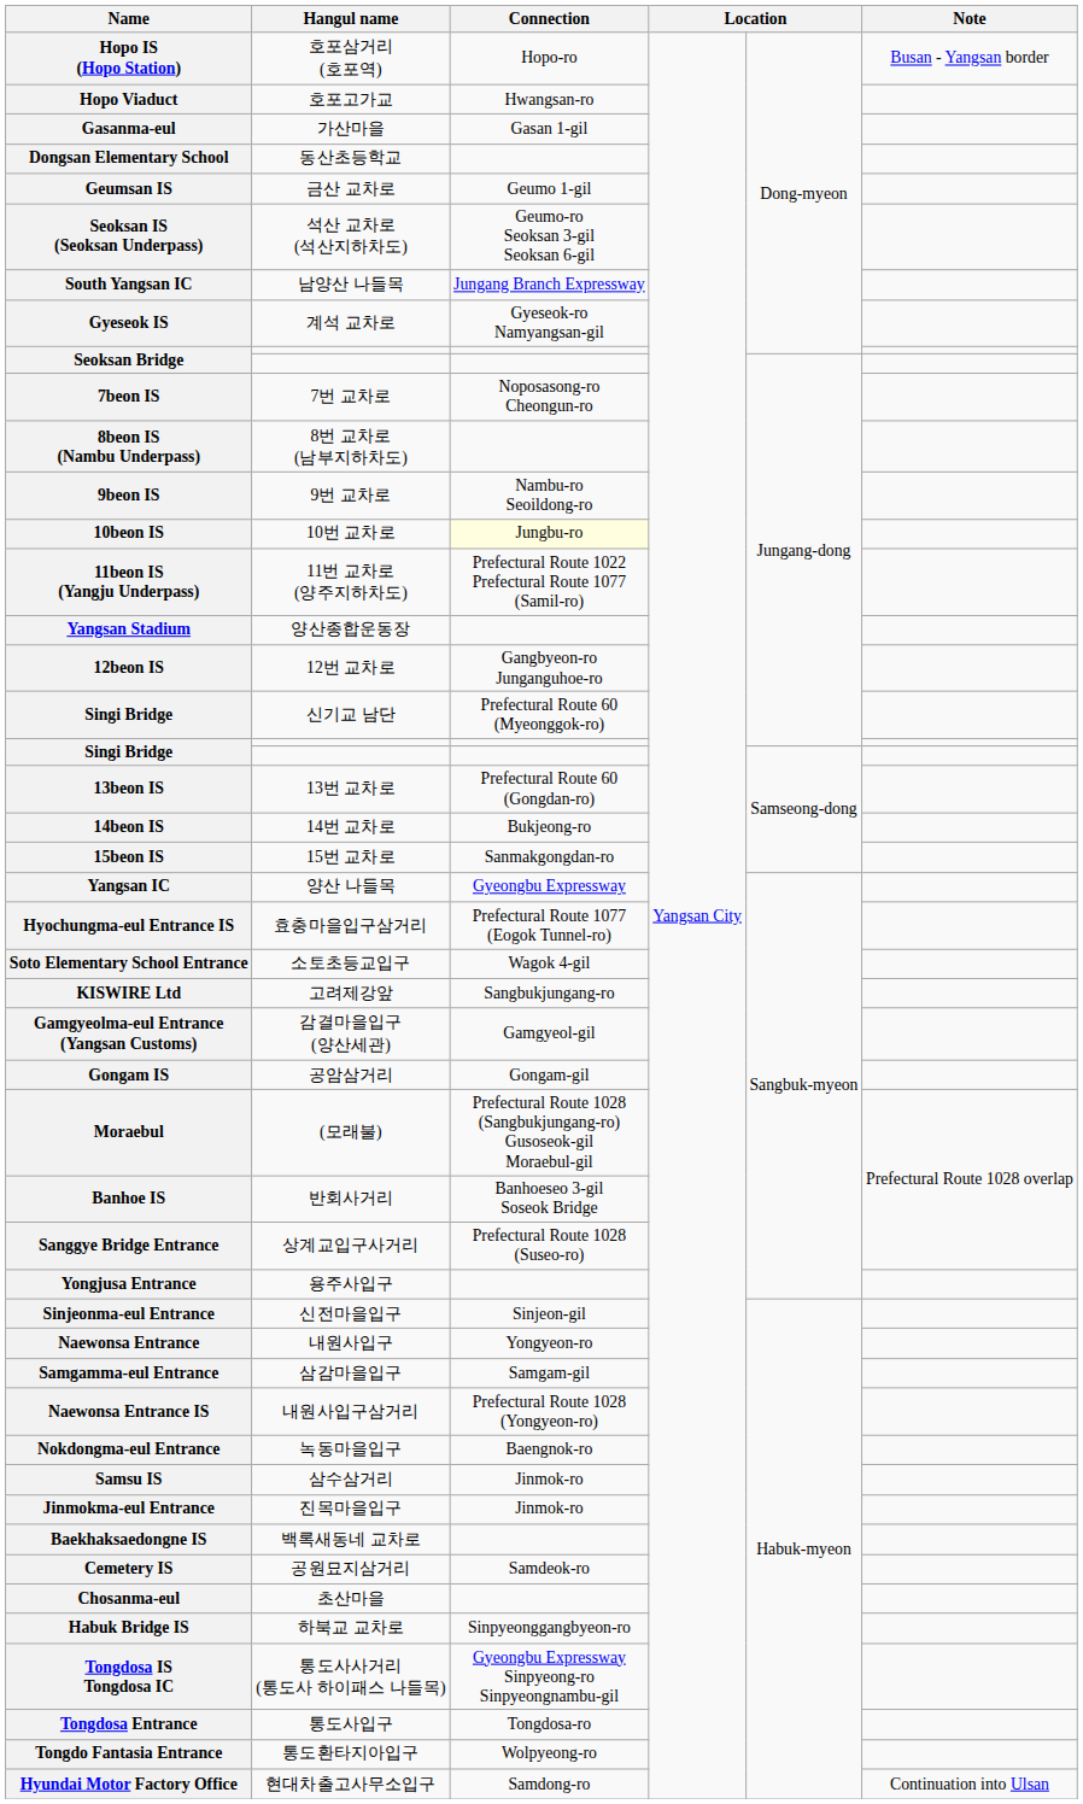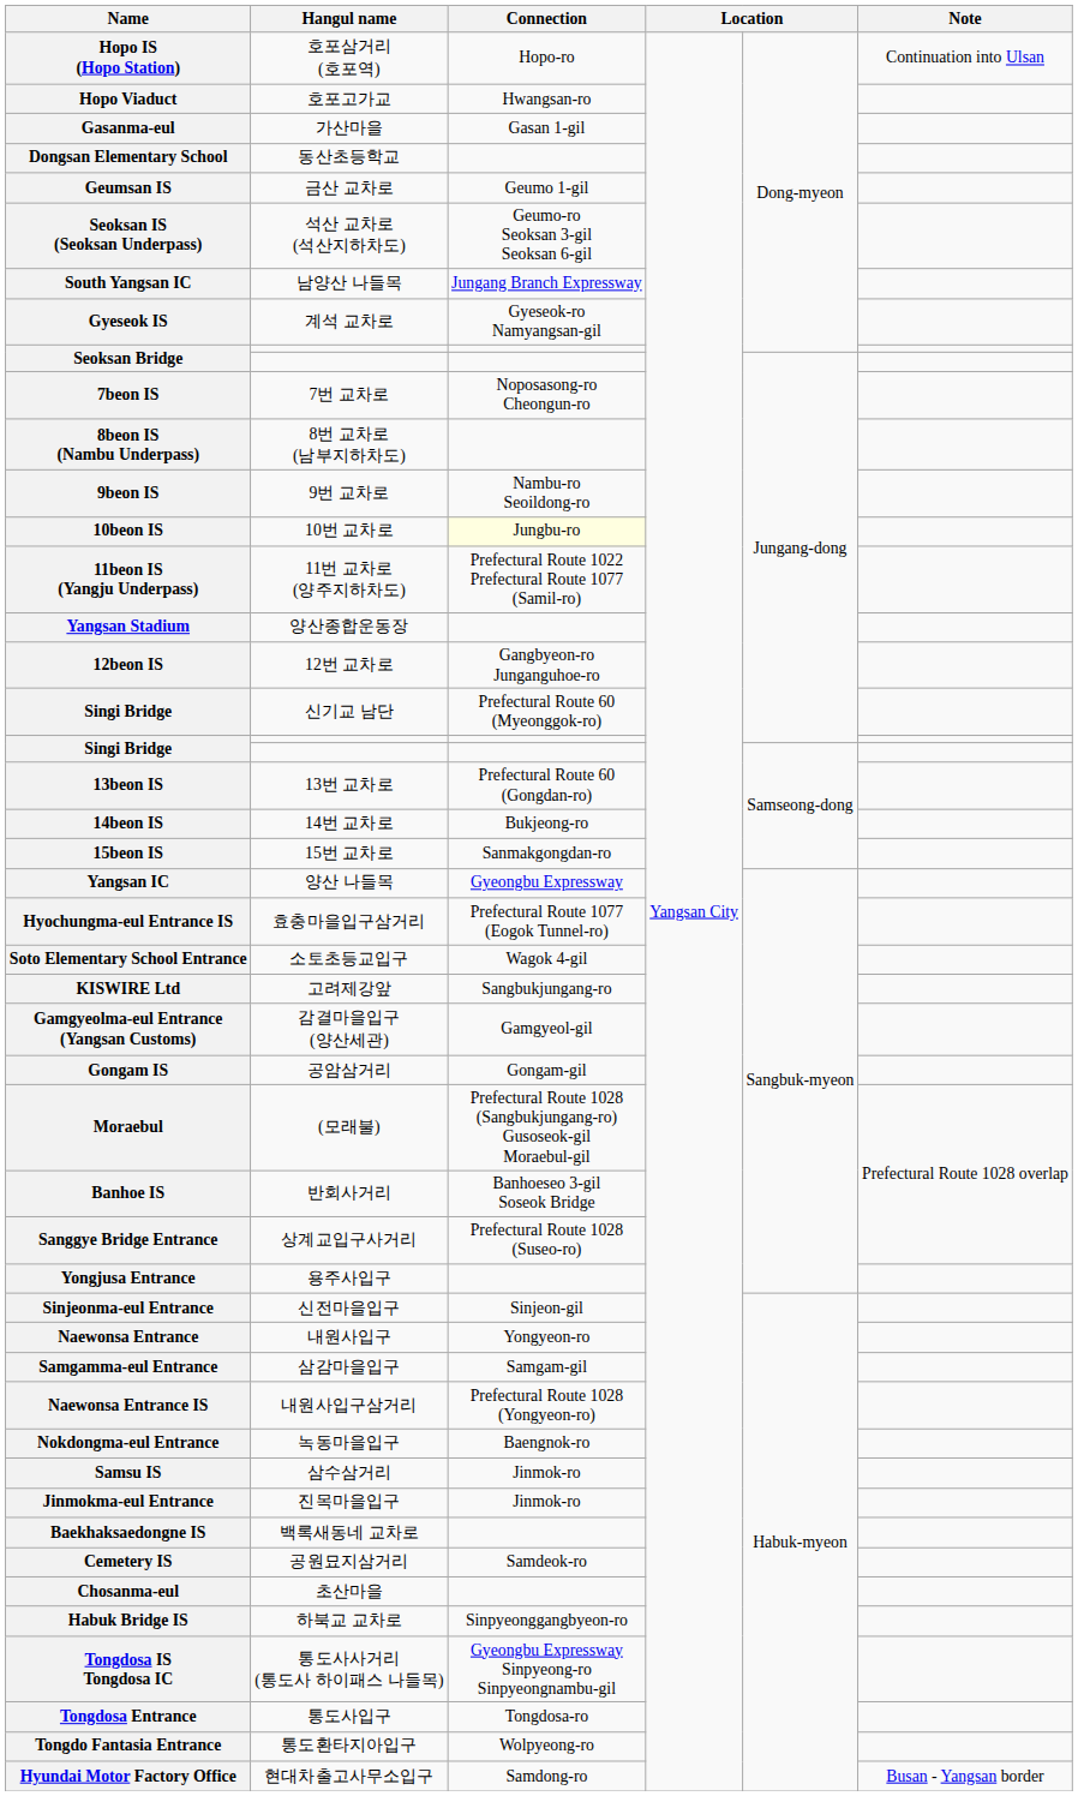 <table class="wikitable" style="font-size: 85%; text-align: center;">
 <tr>
 <th>Name</th>
 <th>Hangul name</th>
 <th>Connection</th>
 <th colspan="2">Location</th>
 <th>Note</th>
 </tr>
 <tr>
 <th>Hopo IS<br>(<a href='#'>Hopo Station</a>)</th>
 <td>호포삼거리<br>(호포역)</td>
 <td>Hopo-ro</td>
 <td rowspan=48><a href='#'>Yangsan City</a></td>
 <td rowspan=9>Dong-myeon</td>
-<td><a href='#'>Busan</a> - <a href='#'>Yangsan</a> border</td>
+<td>Continuation into <a href='#'>Ulsan</a></td>
 </tr>
 <tr>
 <th>Hopo Viaduct</th>
 <td>호포고가교</td>
 <td>Hwangsan-ro</td>
 <td></td>
 </tr>
 <tr>
 <th>Gasanma-eul</th>
 <td>가산마을</td>
 <td>Gasan 1-gil</td>
 <td></td>
 </tr>
 <tr>
 <th>Dongsan Elementary School</th>
 <td>동산초등학교</td>
 <td></td>
 <td></td>
 </tr>
 <tr>
 <th>Geumsan IS</th>
 <td>금산 교차로</td>
 <td>Geumo 1-gil</td>
 <td></td>
 </tr>
 <tr>
 <th>Seoksan IS<br>(Seoksan Underpass)</th>
 <td>석산 교차로<br>(석산지하차도)</td>
 <td>Geumo-ro<br>Seoksan 3-gil<br>Seoksan 6-gil</td>
 <td></td>
 </tr>
 <tr>
 <th>South Yangsan IC</th>
 <td>남양산 나들목</td>
 <td><a href='#'>Jungang Branch Expressway</a></td>
 <td></td>
 </tr>
 <tr>
 <th>Gyeseok IS</th>
 <td>계석 교차로</td>
 <td>Gyeseok-ro<br>Namyangsan-gil</td>
 <td></td>
 </tr>
 <tr>
 <th rowspan=2>Seoksan Bridge</th>
 <td></td>
 <td></td>
 </tr>
 <tr>
 <td></td>
 <td></td>
 <td rowspan=10>Jungang-dong</td>
 <td></td>
 </tr>
 <tr>
 <th>7beon IS</th>
 <td>7번 교차로</td>
 <td>Noposasong-ro<br>Cheongun-ro</td>
 <td></td>
 </tr>
 <tr>
 <th>8beon IS<br>(Nambu Underpass)</th>
 <td>8번 교차로<br>(남부지하차도)</td>
 <td></td>
 <td></td>
 </tr>
 <tr>
 <th>9beon IS</th>
 <td>9번 교차로</td>
 <td>Nambu-ro<br>Seoildong-ro</td>
 <td></td>
 </tr>
 <tr>
 <th>10beon IS</th>
 <td>10번 교차로</td>
 <td style="background: lightyellow;">Jungbu-ro</td>
 <td></td>
 </tr>
 <tr>
 <th>11beon IS<br>(Yangju Underpass)</th>
 <td>11번 교차로<br>(양주지하차도)</td>
 <td>Prefectural Route 1022<br>Prefectural Route 1077<br>(Samil-ro)</td>
 <td></td>
 </tr>
 <tr>
 <th><a href='#'>Yangsan Stadium</a></th>
 <td>양산종합운동장</td>
 <td></td>
 <td></td>
 </tr>
 <tr>
 <th>12beon IS</th>
 <td>12번 교차로</td>
 <td>Gangbyeon-ro<br>Junganguhoe-ro</td>
 <td></td>
 </tr>
 <tr>
 <th>Singi Bridge</th>
 <td>신기교 남단</td>
 <td>Prefectural Route 60<br>(Myeonggok-ro)</td>
 <td></td>
 </tr>
 <tr>
 <th rowspan=2>Singi Bridge</th>
 <td></td>
 <td></td>
 </tr>
 <tr>
 <td></td>
 <td></td>
 <td rowspan=4>Samseong-dong</td>
 <td></td>
 </tr>
 <tr>
 <th>13beon IS</th>
 <td>13번 교차로</td>
 <td>Prefectural Route 60<br>(Gongdan-ro)</td>
 <td></td>
 </tr>
 <tr>
 <th>14beon IS</th>
 <td>14번 교차로</td>
 <td>Bukjeong-ro</td>
 <td></td>
 </tr>
 <tr>
 <th>15beon IS</th>
 <td>15번 교차로</td>
 <td>Sanmakgongdan-ro</td>
 <td></td>
 </tr>
 <tr>
 <th>Yangsan IC</th>
 <td>양산 나들목</td>
 <td><a href='#'>Gyeongbu Expressway</a></td>
 <td rowspan=10>Sangbuk-myeon</td>
 <td></td>
 </tr>
 <tr>
 <th>Hyochungma-eul Entrance IS</th>
 <td>효충마을입구삼거리</td>
 <td>Prefectural Route 1077<br>(Eogok Tunnel-ro)</td>
 <td></td>
 </tr>
 <tr>
 <th>Soto Elementary School Entrance</th>
 <td>소토초등교입구</td>
 <td>Wagok 4-gil</td>
 <td></td>
 </tr>
 <tr>
 <th>KISWIRE Ltd</th>
 <td>고려제강앞</td>
 <td>Sangbukjungang-ro</td>
 <td></td>
 </tr>
 <tr>
 <th>Gamgyeolma-eul Entrance<br>(Yangsan Customs)</th>
 <td>감결마을입구<br>(양산세관)</td>
 <td>Gamgyeol-gil</td>
 <td></td>
 </tr>
 <tr>
 <th>Gongam IS</th>
 <td>공암삼거리</td>
 <td>Gongam-gil</td>
 <td></td>
 </tr>
 <tr>
 <th>Moraebul</th>
 <td>(모래불)</td>
 <td>Prefectural Route 1028<br>(Sangbukjungang-ro)<br>Gusoseok-gil<br>Moraebul-gil</td>
 <td rowspan=3>Prefectural Route 1028 overlap</td>
 </tr>
 <tr>
 <th>Banhoe IS</th>
 <td>반회사거리</td>
 <td>Banhoeseo 3-gil<br>Soseok Bridge</td>
 </tr>
 <tr>
 <th>Sanggye Bridge Entrance</th>
 <td>상계교입구사거리</td>
 <td>Prefectural Route 1028<br>(Suseo-ro)</td>
 </tr>
 <tr>
 <th>Yongjusa Entrance</th>
 <td>용주사입구</td>
 <td></td>
 <td></td>
 </tr>
 <tr>
 <th>Sinjeonma-eul Entrance</th>
 <td>신전마을입구</td>
 <td>Sinjeon-gil</td>
 <td rowspan=15>Habuk-myeon</td>
 <td></td>
 </tr>
 <tr>
 <th>Naewonsa Entrance</th>
 <td>내원사입구</td>
 <td>Yongyeon-ro</td>
 <td></td>
 </tr>
 <tr>
 <th>Samgamma-eul Entrance</th>
 <td>삼감마을입구</td>
 <td>Samgam-gil</td>
 <td></td>
 </tr>
 <tr>
 <th>Naewonsa Entrance IS</th>
 <td>내원사입구삼거리</td>
 <td>Prefectural Route 1028<br>(Yongyeon-ro)</td>
 <td></td>
 </tr>
 <tr>
 <th>Nokdongma-eul Entrance</th>
 <td>녹동마을입구</td>
 <td>Baengnok-ro</td>
 <td></td>
 </tr>
 <tr>
 <th>Samsu IS</th>
 <td>삼수삼거리</td>
 <td>Jinmok-ro</td>
 <td></td>
 </tr>
 <tr>
 <th>Jinmokma-eul Entrance</th>
 <td>진목마을입구</td>
 <td>Jinmok-ro</td>
 <td></td>
 </tr>
 <tr>
 <th>Baekhaksaedongne IS</th>
 <td>백록새동네 교차로</td>
 <td></td>
 <td></td>
 </tr>
 <tr>
 <th>Cemetery IS</th>
 <td>공원묘지삼거리</td>
 <td>Samdeok-ro</td>
 <td></td>
 </tr>
 <tr>
 <th>Chosanma-eul</th>
 <td>초산마을</td>
 <td></td>
 <td></td>
 </tr>
 <tr>
 <th>Habuk Bridge IS</th>
 <td>하북교 교차로</td>
 <td>Sinpyeonggangbyeon-ro</td>
 <td></td>
 </tr>
 <tr>
 <th><a href='#'>Tongdosa</a> IS<br>Tongdosa IC</th>
 <td>통도사사거리<br>(통도사 하이패스 나들목)</td>
 <td><a href='#'>Gyeongbu Expressway</a><br>Sinpyeong-ro<br>Sinpyeongnambu-gil</td>
 <td></td>
 </tr>
 <tr>
 <th><a href='#'>Tongdosa</a> Entrance</th>
 <td>통도사입구</td>
 <td>Tongdosa-ro</td>
 <td></td>
 </tr>
 <tr>
 <th>Tongdo Fantasia Entrance</th>
 <td>통도환타지아입구</td>
 <td>Wolpyeong-ro</td>
 <td></td>
 </tr>
 <tr>
 <th><a href='#'>Hyundai Motor</a> Factory Office</th>
 <td>현대차출고사무소입구</td>
 <td>Samdong-ro</td>
-<td>Continuation into <a href='#'>Ulsan</a></td>
+<td><a href='#'>Busan</a> - <a href='#'>Yangsan</a> border</td>
 </tr>
 <tr>
 </tr>
 </table>
